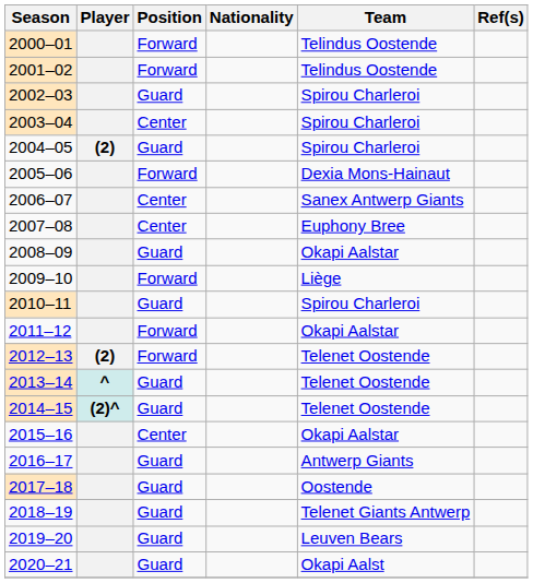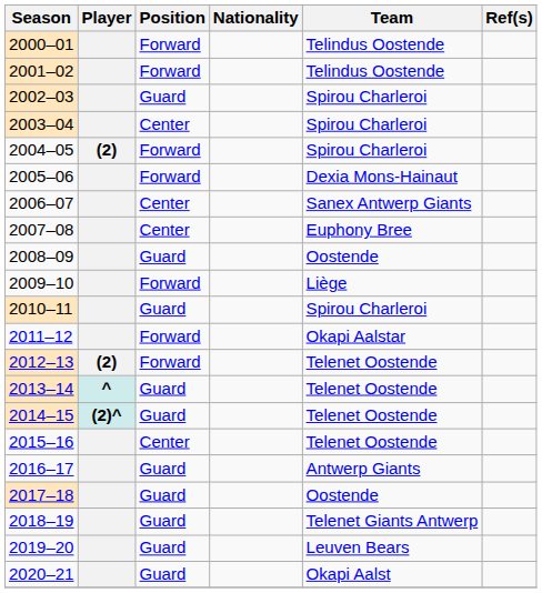 <table class="wikitable plainrowheaders sortable" summary="Season (sortable), Player (sortable), Position (sortable), Team (sortable), and References">
 <tr>
 <th scope="col">Season</th>
 <th scope="col">Player</th>
 <th scope="col">Position</th>
 <th scope="col">Nationality</th>
 <th scope="col">Team</th>
 <th scope="col" class="unsortable">Ref(s)</th>
 </tr>
 <tr>
 <td style="background-color:#FFE6BD;">2000–01</td>
 <th scope="row"></th>
 <td><a href='#'>Forward</a></td>
 <td></td>
 <td><a href='#'>Telindus Oostende</a></td>
 <td align=center></td>
 </tr>
 <tr>
 <td style="background-color:#FFE6BD;">2001–02</td>
 <th scope="row"></th>
 <td><a href='#'>Forward</a></td>
 <td></td>
 <td><a href='#'>Telindus Oostende</a></td>
 <td align=center></td>
 </tr>
 <tr>
 <td style="background-color:#FFE6BD;">2002–03</td>
 <th scope="row"></th>
 <td><a href='#'>Guard</a></td>
 <td></td>
 <td><a href='#'>Spirou Charleroi</a></td>
 <td align=center></td>
 </tr>
 <tr>
 <td style="background-color:#FFE6BD;">2003–04</td>
 <th scope="row"></th>
 <td><a href='#'>Center</a></td>
 <td></td>
 <td><a href='#'>Spirou Charleroi</a></td>
 <td align=center></td>
 </tr>
 <tr>
 <td>2004–05</td>
 <th scope="row"> (2)</th>
-<td><a href='#'>Guard</a></td>
+<td><a href='#'>Forward</a></td>
 <td></td>
 <td><a href='#'>Spirou Charleroi</a></td>
 <td align=center></td>
 </tr>
 <tr>
 <td>2005–06</td>
 <th scope="row"></th>
 <td><a href='#'>Forward</a></td>
 <td></td>
 <td><a href='#'>Dexia Mons-Hainaut</a></td>
 <td align=center></td>
 </tr>
 <tr>
 <td>2006–07</td>
 <th scope="row"></th>
 <td><a href='#'>Center</a></td>
 <td></td>
 <td><a href='#'>Sanex Antwerp Giants</a></td>
 <td align=center></td>
 </tr>
 <tr>
 <td>2007–08</td>
 <th scope="row"></th>
 <td><a href='#'>Center</a></td>
 <td></td>
 <td><a href='#'>Euphony Bree</a></td>
 <td align=center></td>
 </tr>
 <tr>
 <td>2008–09</td>
 <th scope="row"></th>
 <td><a href='#'>Guard</a></td>
 <td></td>
-<td><a href='#'>Okapi Aalstar</a></td>
+<td><a href='#'>Oostende</a></td>
 <td align=center></td>
 </tr>
 <tr>
 <td>2009–10</td>
 <th scope="row"></th>
 <td><a href='#'>Forward</a></td>
 <td></td>
 <td><a href='#'>Liège</a></td>
 <td align=center></td>
 </tr>
 <tr>
 <td style="background-color:#FFE6BD;">2010–11</td>
 <th scope="row"></th>
 <td><a href='#'>Guard</a></td>
 <td></td>
 <td><a href='#'>Spirou Charleroi</a></td>
 <td align=center></td>
 </tr>
 <tr>
 <td><a href='#'>2011–12</a></td>
 <th scope="row"></th>
 <td><a href='#'>Forward</a></td>
 <td></td>
 <td><a href='#'>Okapi Aalstar</a></td>
 <td align=center></td>
 </tr>
 <tr>
 <td style="background-color:#FFE6BD;"><a href='#'>2012–13</a></td>
 <th scope="row"> (2)</th>
 <td><a href='#'>Forward</a></td>
 <td></td>
 <td><a href='#'>Telenet Oostende</a></td>
 <td align=center></td>
 </tr>
 <tr>
 <td style="background-color:#FFE6BD;"><a href='#'>2013–14</a></td>
 <th scope="row" style="background-color:#CFECEC;">^</th>
 <td><a href='#'>Guard</a></td>
 <td></td>
 <td><a href='#'>Telenet Oostende</a></td>
 <td align=center></td>
 </tr>
 <tr>
 <td style="background-color:#FFE6BD;"><a href='#'>2014–15</a></td>
 <th scope="row" style="background-color:#CFECEC;"> (2)^</th>
 <td><a href='#'>Guard</a></td>
 <td></td>
 <td><a href='#'>Telenet Oostende</a></td>
 <td align=center></td>
 </tr>
 <tr>
 <td><a href='#'>2015–16</a></td>
 <th scope="row"></th>
 <td><a href='#'>Center</a></td>
 <td></td>
-<td><a href='#'>Okapi Aalstar</a></td>
+<td><a href='#'>Telenet Oostende</a></td>
 <td align=center></td>
 </tr>
 <tr>
 <td><a href='#'>2016–17</a></td>
 <th scope="row"></th>
 <td><a href='#'>Guard</a></td>
 <td></td>
 <td><a href='#'>Antwerp Giants</a></td>
 <td align=center></td>
 </tr>
 <tr>
 <td style="background-color:#FFE6BD;"><a href='#'>2017–18</a></td>
 <th scope="row"></th>
 <td><a href='#'>Guard</a></td>
 <td></td>
 <td><a href='#'>Oostende</a></td>
 <td align=center></td>
 </tr>
 <tr>
 <td><a href='#'>2018–19</a></td>
 <th scope="row"></th>
 <td><a href='#'>Guard</a></td>
 <td></td>
 <td><a href='#'>Telenet Giants Antwerp</a></td>
 <td align=center></td>
 </tr>
 <tr>
 <td><a href='#'>2019–20</a></td>
 <th scope="row"></th>
 <td><a href='#'>Guard</a></td>
 <td></td>
 <td><a href='#'>Leuven Bears</a></td>
 <td align=center></td>
 </tr>
 <tr>
 <td><a href='#'>2020–21</a></td>
 <th scope="row"></th>
 <td><a href='#'>Guard</a></td>
 <td></td>
 <td><a href='#'>Okapi Aalst</a></td>
 <td align=center></td>
 </tr>
 <tr>
 </tr>
 </table>
